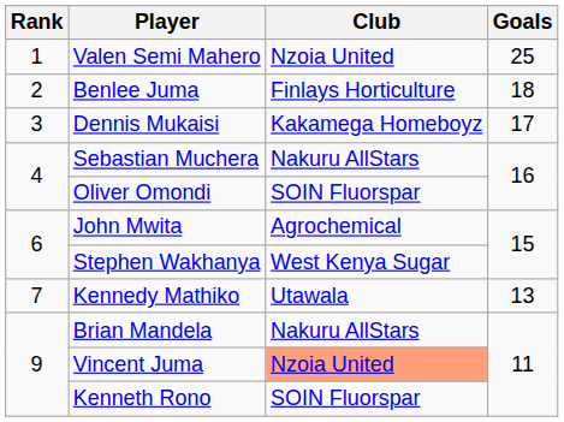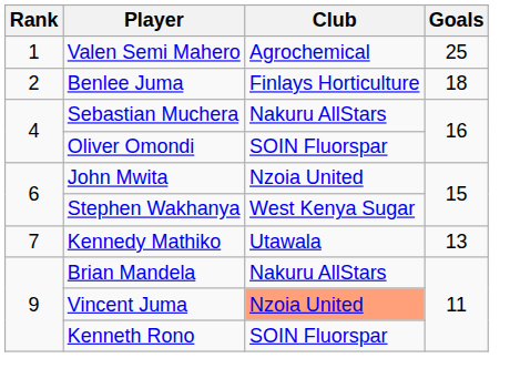 <table class="wikitable">
 <tr>
 <th>Rank</th>
 <th>Player</th>
 <th>Club</th>
 <th>Goals</th>
 </tr>
 <tr>
 <td style="text-align:center;">1</td>
 <td> <a href='#'>Valen Semi Mahero</a></td>
-<td><a href='#'>Nzoia United</a></td>
+<td><a href='#'>Agrochemical</a></td>
 <td style="text-align:center;">25</td>
 </tr>
 <tr>
 <td style="text-align:center;">2</td>
 <td> <a href='#'>Benlee Juma</a></td>
 <td><a href='#'>Finlays Horticulture</a></td>
 <td style="text-align:center;">18</td>
-</tr>
-<tr>
-<td style="text-align:center;">3</td>
-<td> <a href='#'>Dennis Mukaisi</a></td>
-<td><a href='#'>Kakamega Homeboyz</a></td>
-<td style="text-align:center;">17</td>
 </tr>
 <tr>
 <td rowspan="2" style="text-align:center;">4</td>
 <td> <a href='#'>Sebastian Muchera</a></td>
 <td><a href='#'>Nakuru AllStars</a></td>
 <td rowspan="2" style="text-align:center;">16</td>
 </tr>
 <tr>
 <td> <a href='#'>Oliver Omondi</a></td>
 <td><a href='#'>SOIN Fluorspar</a></td>
 </tr>
 <tr>
 <td rowspan="2" style="text-align:center;">6</td>
 <td> <a href='#'>John Mwita</a></td>
-<td><a href='#'>Agrochemical</a></td>
+<td><a href='#'>Nzoia United</a></td>
 <td rowspan="2" style="text-align:center;">15</td>
 </tr>
 <tr>
 <td> <a href='#'>Stephen Wakhanya</a></td>
 <td><a href='#'>West Kenya Sugar</a></td>
 </tr>
 <tr>
 <td style="text-align:center;">7</td>
 <td> <a href='#'>Kennedy Mathiko</a></td>
 <td><a href='#'>Utawala</a></td>
 <td style="text-align:center;">13</td>
 </tr>
 <tr>
 <td rowspan="3" style="text-align:center;">9</td>
 <td> <a href='#'>Brian Mandela</a></td>
 <td><a href='#'>Nakuru AllStars</a></td>
 <td rowspan="3" style="text-align:center;">11</td>
 </tr>
 <tr>
 <td> <a href='#'>Vincent Juma</a></td>
 <td style="background: lightsalmon;"><a href='#'>Nzoia United</a></td>
 </tr>
 <tr>
 <td> <a href='#'>Kenneth Rono</a></td>
 <td><a href='#'>SOIN Fluorspar</a></td>
 </tr>
 </table>
